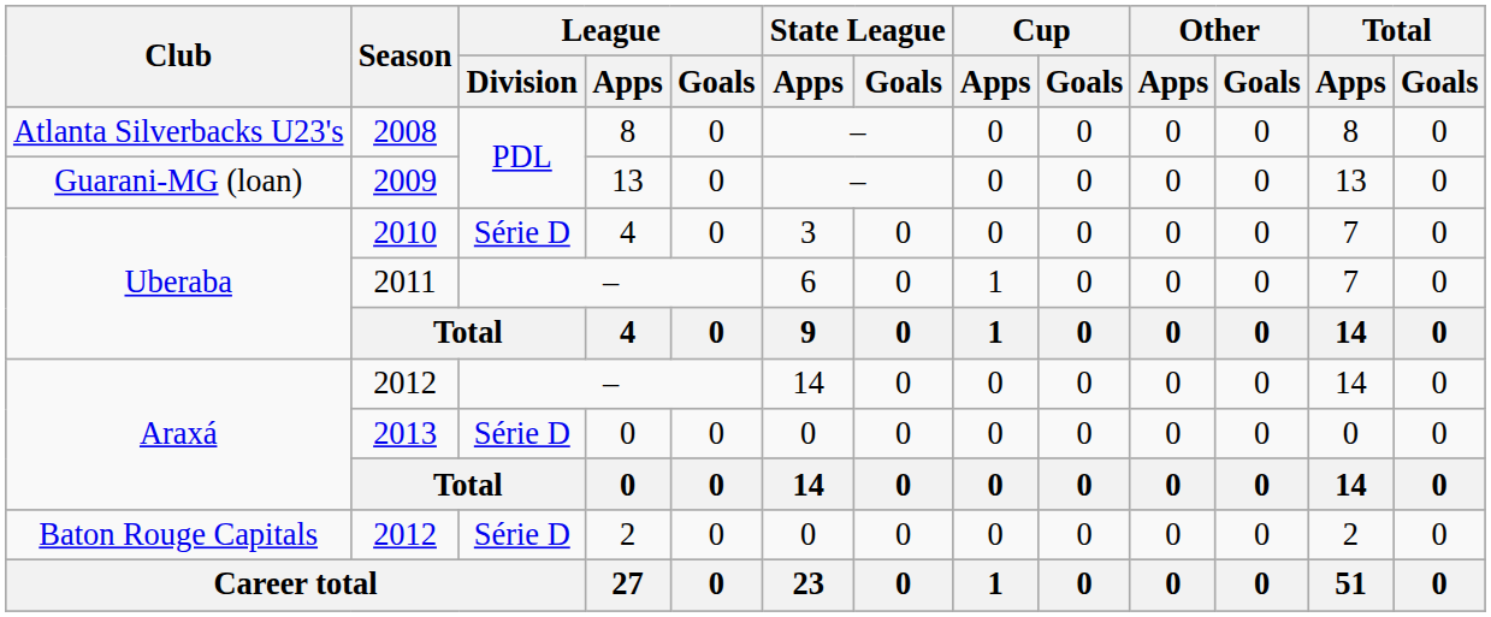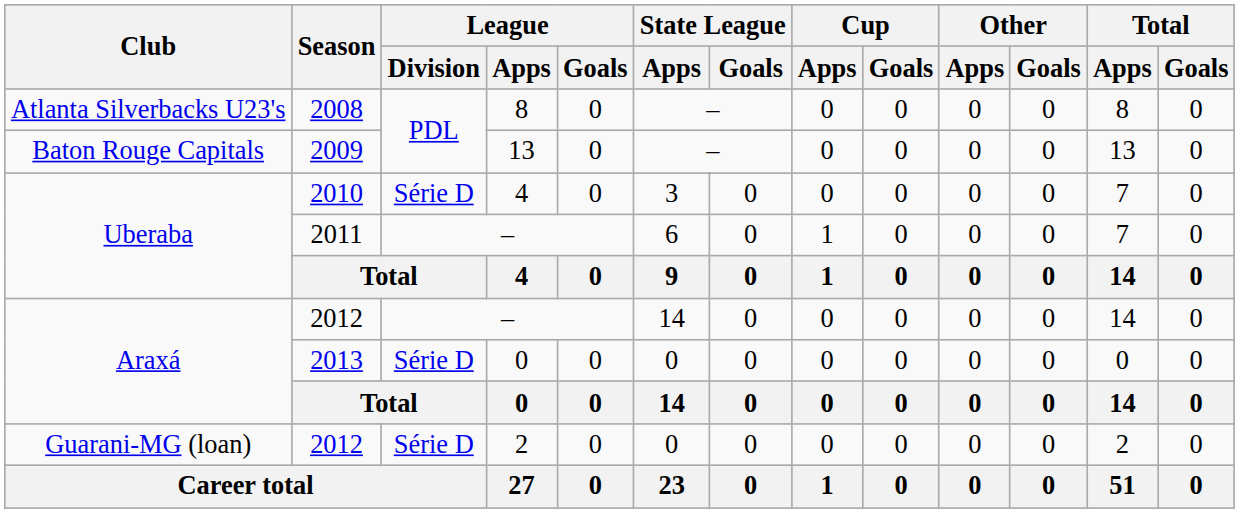 <table class="wikitable" style="text-align: center">
 <tr>
 <th rowspan="2">Club</th>
 <th rowspan="2">Season</th>
 <th colspan="3">League</th>
 <th colspan="2">State League</th>
 <th colspan="2">Cup</th>
 <th colspan="2">Other</th>
 <th colspan="2">Total</th>
 </tr>
 <tr>
 <th>Division</th>
 <th>Apps</th>
 <th>Goals</th>
 <th>Apps</th>
 <th>Goals</th>
 <th>Apps</th>
 <th>Goals</th>
 <th>Apps</th>
 <th>Goals</th>
 <th>Apps</th>
 <th>Goals</th>
 </tr>
 <tr>
 <td><a href='#'>Atlanta Silverbacks U23's</a></td>
 <td><a href='#'>2008</a></td>
 <td rowspan="2"><a href='#'>PDL</a></td>
 <td>8</td>
 <td>0</td>
 <td colspan="2">–</td>
 <td>0</td>
 <td>0</td>
 <td>0</td>
 <td>0</td>
 <td>8</td>
 <td>0</td>
 </tr>
 <tr>
-<td><a href='#'>Guarani-MG</a> (loan)</td>
+<td><a href='#'>Baton Rouge Capitals</a></td>
 <td><a href='#'>2009</a></td>
 <td>13</td>
 <td>0</td>
 <td colspan="2">–</td>
 <td>0</td>
 <td>0</td>
 <td>0</td>
 <td>0</td>
 <td>13</td>
 <td>0</td>
 </tr>
 <tr>
 <td rowspan="3"><a href='#'>Uberaba</a></td>
 <td><a href='#'>2010</a></td>
 <td><a href='#'>Série D</a></td>
 <td>4</td>
 <td>0</td>
 <td>3</td>
 <td>0</td>
 <td>0</td>
 <td>0</td>
 <td>0</td>
 <td>0</td>
 <td>7</td>
 <td>0</td>
 </tr>
 <tr>
 <td>2011</td>
 <td colspan="3">–</td>
 <td>6</td>
 <td>0</td>
 <td>1</td>
 <td>0</td>
 <td>0</td>
 <td>0</td>
 <td>7</td>
 <td>0</td>
 </tr>
 <tr>
 <th colspan="2"><strong>Total</strong></th>
 <th>4</th>
 <th>0</th>
 <th>9</th>
 <th>0</th>
 <th>1</th>
 <th>0</th>
 <th>0</th>
 <th>0</th>
 <th>14</th>
 <th>0</th>
 </tr>
 <tr>
 <td rowspan="3"><a href='#'>Araxá</a></td>
 <td>2012</td>
 <td colspan="3">–</td>
 <td>14</td>
 <td>0</td>
 <td>0</td>
 <td>0</td>
 <td>0</td>
 <td>0</td>
 <td>14</td>
 <td>0</td>
 </tr>
 <tr>
 <td><a href='#'>2013</a></td>
 <td><a href='#'>Série D</a></td>
 <td>0</td>
 <td>0</td>
 <td>0</td>
 <td>0</td>
 <td>0</td>
 <td>0</td>
 <td>0</td>
 <td>0</td>
 <td>0</td>
 <td>0</td>
 </tr>
 <tr>
 <th colspan="2"><strong>Total</strong></th>
 <th>0</th>
 <th>0</th>
 <th>14</th>
 <th>0</th>
 <th>0</th>
 <th>0</th>
 <th>0</th>
 <th>0</th>
 <th>14</th>
 <th>0</th>
 </tr>
 <tr>
-<td><a href='#'>Baton Rouge Capitals</a></td>
+<td><a href='#'>Guarani-MG</a> (loan)</td>
 <td><a href='#'>2012</a></td>
 <td><a href='#'>Série D</a></td>
 <td>2</td>
 <td>0</td>
 <td>0</td>
 <td>0</td>
 <td>0</td>
 <td>0</td>
 <td>0</td>
 <td>0</td>
 <td>2</td>
 <td>0</td>
 </tr>
 <tr>
 <th colspan="3"><strong>Career total</strong></th>
 <th>27</th>
 <th>0</th>
 <th>23</th>
 <th>0</th>
 <th>1</th>
 <th>0</th>
 <th>0</th>
 <th>0</th>
 <th>51</th>
 <th>0</th>
 </tr>
 </table>
